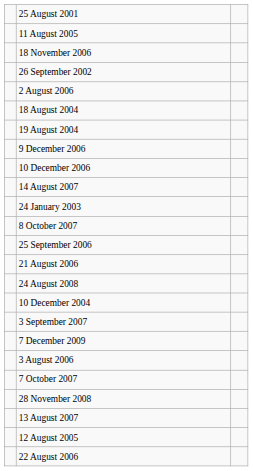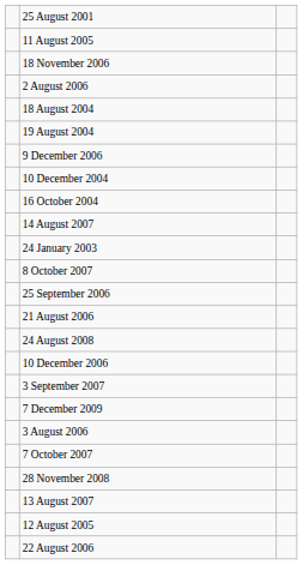 <table class="wikitable" style="font-size: 89%; float: left; width: 26em; margin-right: 1em; height: 700px">
 <tr>
 <td></td>
 <td>25 August 2001</td>
 <td></td>
 </tr>
 <tr>
 <td></td>
 <td>11 August 2005</td>
 <td> </td>
 </tr>
 <tr>
 <td></td>
 <td>18 November 2006</td>
-<td></td>
-</tr>
-<tr>
-<td></td>
-<td>26 September 2002</td>
 <td></td>
 </tr>
 <tr>
 <td></td>
 <td>2 August 2006</td>
 <td></td>
 </tr>
 <tr>
 <td></td>
 <td>18 August 2004</td>
 <td></td>
 </tr>
 <tr>
 <td></td>
 <td>19 August 2004</td>
 <td></td>
 </tr>
 <tr>
 <td></td>
 <td>9 December 2006</td>
 <td></td>
 </tr>
 <tr>
 <td></td>
-<td>10 December 2006</td>
+<td>10 December 2004</td>
+<td></td>
+</tr>
+<tr>
+<td></td>
+<td>16 October 2004</td>
 <td></td>
 </tr>
 <tr>
 <td></td>
 <td>14 August 2007</td>
 <td></td>
 </tr>
 <tr>
 <td></td>
 <td>24 January 2003</td>
 <td></td>
 </tr>
 <tr>
 <td></td>
 <td>8 October 2007</td>
 <td></td>
 </tr>
 <tr>
 <td></td>
 <td>25 September 2006</td>
 <td></td>
 </tr>
 <tr>
 <td></td>
 <td>21 August 2006</td>
 <td></td>
 </tr>
 <tr>
 <td></td>
 <td>24 August 2008</td>
 <td></td>
 </tr>
 <tr>
 <td></td>
-<td>10 December 2004</td>
+<td>10 December 2006</td>
 <td></td>
 </tr>
 <tr>
 <td></td>
 <td>3 September 2007</td>
 <td></td>
 </tr>
 <tr>
 <td></td>
 <td>7 December 2009</td>
 <td></td>
 </tr>
 <tr>
 <td></td>
 <td>3 August 2006</td>
 <td></td>
 </tr>
 <tr>
 <td></td>
 <td>7 October 2007</td>
 <td></td>
 </tr>
 <tr>
 <td></td>
 <td>28 November 2008</td>
 <td></td>
 </tr>
 <tr>
 <td></td>
 <td>13 August 2007</td>
 <td></td>
 </tr>
 <tr>
 <td></td>
 <td>12 August 2005</td>
 <td> </td>
 </tr>
 <tr>
 <td></td>
 <td>22 August 2006</td>
 <td></td>
 </tr>
 </table>
